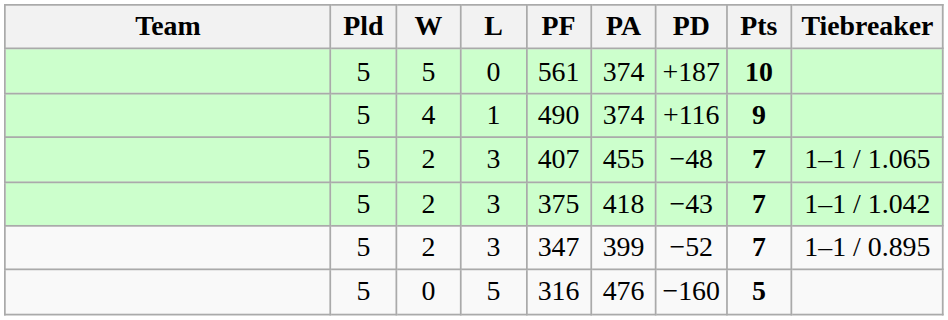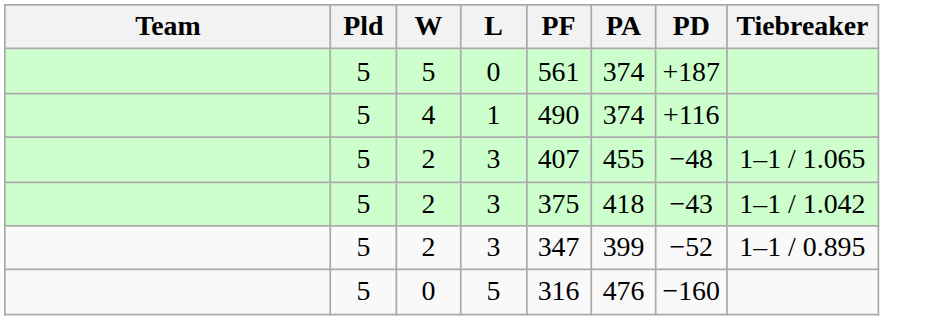 <table class=wikitable style="text-align:center">
 <tr>
 <th width=180>Team</th>
 <th width=30>Pld</th>
 <th width=30>W</th>
 <th width=30>L</th>
 <th width=30>PF</th>
 <th width=30>PA</th>
 <th width=30>PD</th>
-<th width=30>Pts</th>
 <th width=80>Tiebreaker</th>
 </tr>
 <tr align=center bgcolor="#ccffcc">
 <td align=left></td>
 <td>5</td>
 <td>5</td>
 <td>0</td>
 <td>561</td>
 <td>374</td>
 <td>+187</td>
-<td><strong>10</strong></td>
 <td></td>
 </tr>
 <tr align=center bgcolor="#ccffcc">
 <td align=left></td>
 <td>5</td>
 <td>4</td>
 <td>1</td>
 <td>490</td>
 <td>374</td>
 <td>+116</td>
-<td><strong>9</strong></td>
 <td></td>
 </tr>
 <tr align=center bgcolor="#ccffcc">
 <td align=left></td>
 <td>5</td>
 <td>2</td>
 <td>3</td>
 <td>407</td>
 <td>455</td>
 <td>−48</td>
-<td><strong>7</strong></td>
 <td>1–1 / 1.065</td>
 </tr>
 <tr align=center bgcolor="#ccffcc">
 <td align=left></td>
 <td>5</td>
 <td>2</td>
 <td>3</td>
 <td>375</td>
 <td>418</td>
 <td>−43</td>
-<td><strong>7</strong></td>
 <td>1–1 / 1.042</td>
 </tr>
 <tr align=center>
 <td align=left></td>
 <td>5</td>
 <td>2</td>
 <td>3</td>
 <td>347</td>
 <td>399</td>
 <td>−52</td>
-<td><strong>7</strong></td>
 <td>1–1 / 0.895</td>
 </tr>
 <tr align=center>
 <td align=left></td>
 <td>5</td>
 <td>0</td>
 <td>5</td>
 <td>316</td>
 <td>476</td>
 <td>−160</td>
-<td><strong>5</strong></td>
 <td></td>
 </tr>
 </table>
